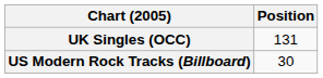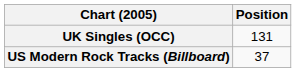 <table class="wikitable plainrowheaders" style="text-align:center">
 <tr>
 <th scope="col">Chart (2005)</th>
 <th scope="col">Position</th>
 </tr>
 <tr>
 <th scope="row">UK Singles (OCC)</th>
 <td>131</td>
 </tr>
 <tr>
 <th scope="row">US Modern Rock Tracks (<em>Billboard</em>)</th>
-<td>30</td>
+<td>37</td>
 </tr>
 </table>
